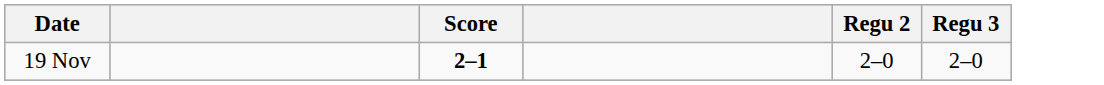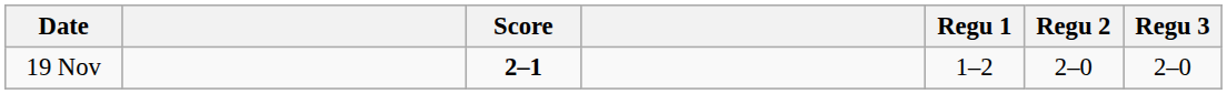 <table class="wikitable" style="text-align: center; font-size:90% ">
 <tr>
 <th width="60">Date</th>
 <th style="text-align:right; width:190px;"></th>
 <th width="60">Score</th>
 <th style="text-align:left; width:190px;"></th>
+<th width="50">Regu 1</th>
 <th width="50">Regu 2</th>
 <th width="50">Regu 3</th>
 </tr>
 <tr>
 <td>19 Nov</td>
 <td align=right><strong></strong></td>
 <td align=center><strong>2–1</strong></td>
 <td style="text-align:left"></td>
+<td>1–2</td>
 <td>2–0</td>
 <td>2–0</td>
 </tr>
 </table>
